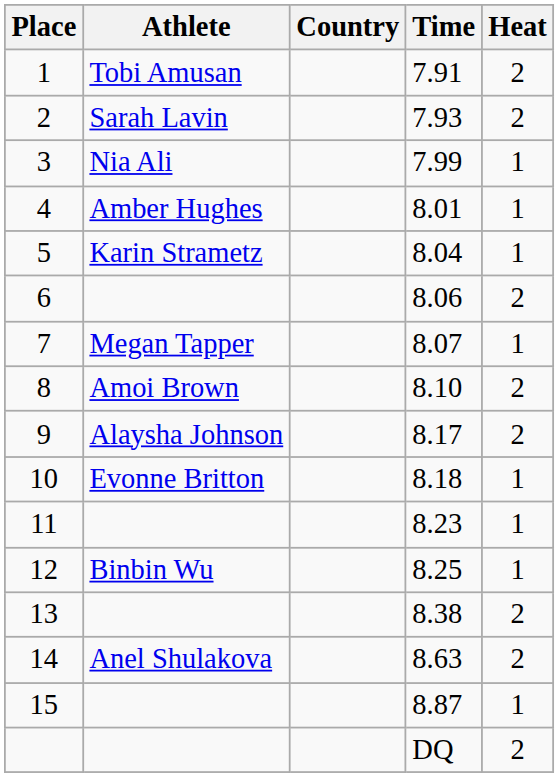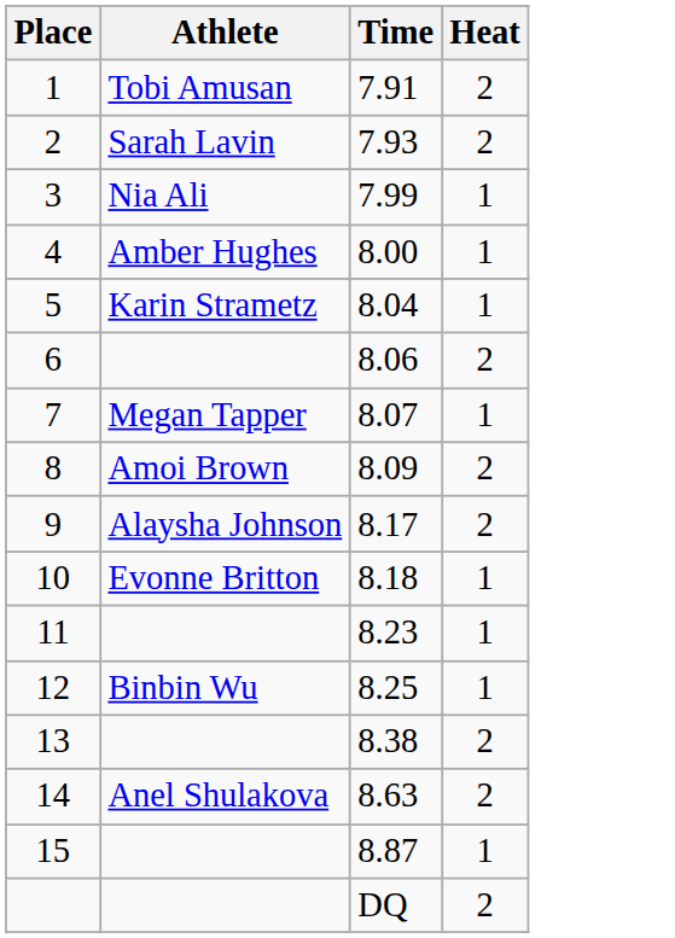 <table class="wikitable">
 <tr>
 <th>Place</th>
 <th>Athlete</th>
-<th>Country</th>
 <th>Time</th>
 <th>Heat</th>
 </tr>
 <tr>
 <td align=center>1</td>
 <td><a href='#'>Tobi Amusan</a></td>
-<td></td>
 <td>7.91</td>
 <td align=center>2</td>
 </tr>
 <tr>
 <td align=center>2</td>
 <td><a href='#'>Sarah Lavin</a></td>
-<td></td>
 <td>7.93</td>
 <td align=center>2</td>
 </tr>
 <tr>
 <td align=center>3</td>
 <td><a href='#'>Nia Ali</a></td>
-<td></td>
 <td>7.99</td>
 <td align=center>1</td>
 </tr>
 <tr>
 <td align=center>4</td>
 <td><a href='#'>Amber Hughes</a></td>
-<td></td>
-<td>8.01</td>
+<td>8.00</td>
 <td align=center>1</td>
 </tr>
 <tr>
 <td align=center>5</td>
 <td><a href='#'>Karin Strametz</a></td>
-<td></td>
 <td>8.04</td>
 <td align=center>1</td>
 </tr>
 <tr>
 <td align=center>6</td>
-<td></td>
 <td></td>
 <td>8.06</td>
 <td align=center>2</td>
 </tr>
 <tr>
 <td align=center>7</td>
 <td><a href='#'>Megan Tapper</a></td>
-<td></td>
 <td>8.07</td>
 <td align=center>1</td>
 </tr>
 <tr>
 <td align=center>8</td>
 <td><a href='#'>Amoi Brown</a></td>
-<td></td>
-<td>8.10</td>
+<td>8.09</td>
 <td align=center>2</td>
 </tr>
 <tr>
 <td align=center>9</td>
 <td><a href='#'>Alaysha Johnson</a></td>
-<td></td>
 <td>8.17</td>
 <td align=center>2</td>
 </tr>
 <tr>
 <td align=center>10</td>
 <td><a href='#'>Evonne Britton</a></td>
-<td></td>
 <td>8.18</td>
 <td align=center>1</td>
 </tr>
 <tr>
 <td align=center>11</td>
-<td></td>
 <td></td>
 <td>8.23</td>
 <td align=center>1</td>
 </tr>
 <tr>
 <td align=center>12</td>
 <td><a href='#'>Binbin Wu</a></td>
-<td></td>
 <td>8.25</td>
 <td align=center>1</td>
 </tr>
 <tr>
 <td align=center>13</td>
-<td></td>
 <td></td>
 <td>8.38</td>
 <td align=center>2</td>
 </tr>
 <tr>
 <td align=center>14</td>
 <td><a href='#'>Anel Shulakova</a></td>
-<td></td>
 <td>8.63</td>
 <td align=center>2</td>
 </tr>
 <tr>
 <td align=center>15</td>
-<td></td>
 <td></td>
 <td>8.87</td>
 <td align=center>1</td>
 </tr>
 <tr>
 <td align=center></td>
 <td></td>
-<td></td>
 <td>DQ</td>
 <td align=center>2</td>
 </tr>
 </table>
